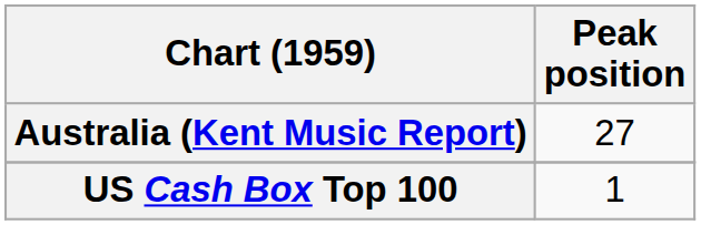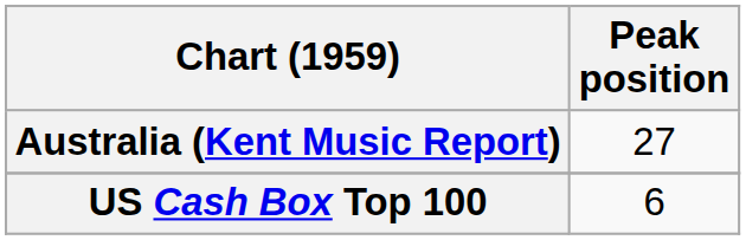 <table class="wikitable sortable plainrowheaders" style="text-align:center">
 <tr>
 <th>Chart (1959)</th>
 <th>Peak<br>position</th>
 </tr>
 <tr>
 <th scope="row">Australia (<a href='#'>Kent Music Report</a>)</th>
 <td>27</td>
 </tr>
 <tr>
 </tr>
 <tr>
 </tr>
 <tr>
 </tr>
 <tr>
 <th scope="row">US <a href='#'><em>Cash Box</em></a> Top 100</th>
-<td>1</td>
+<td>6</td>
 </tr>
 </table>
